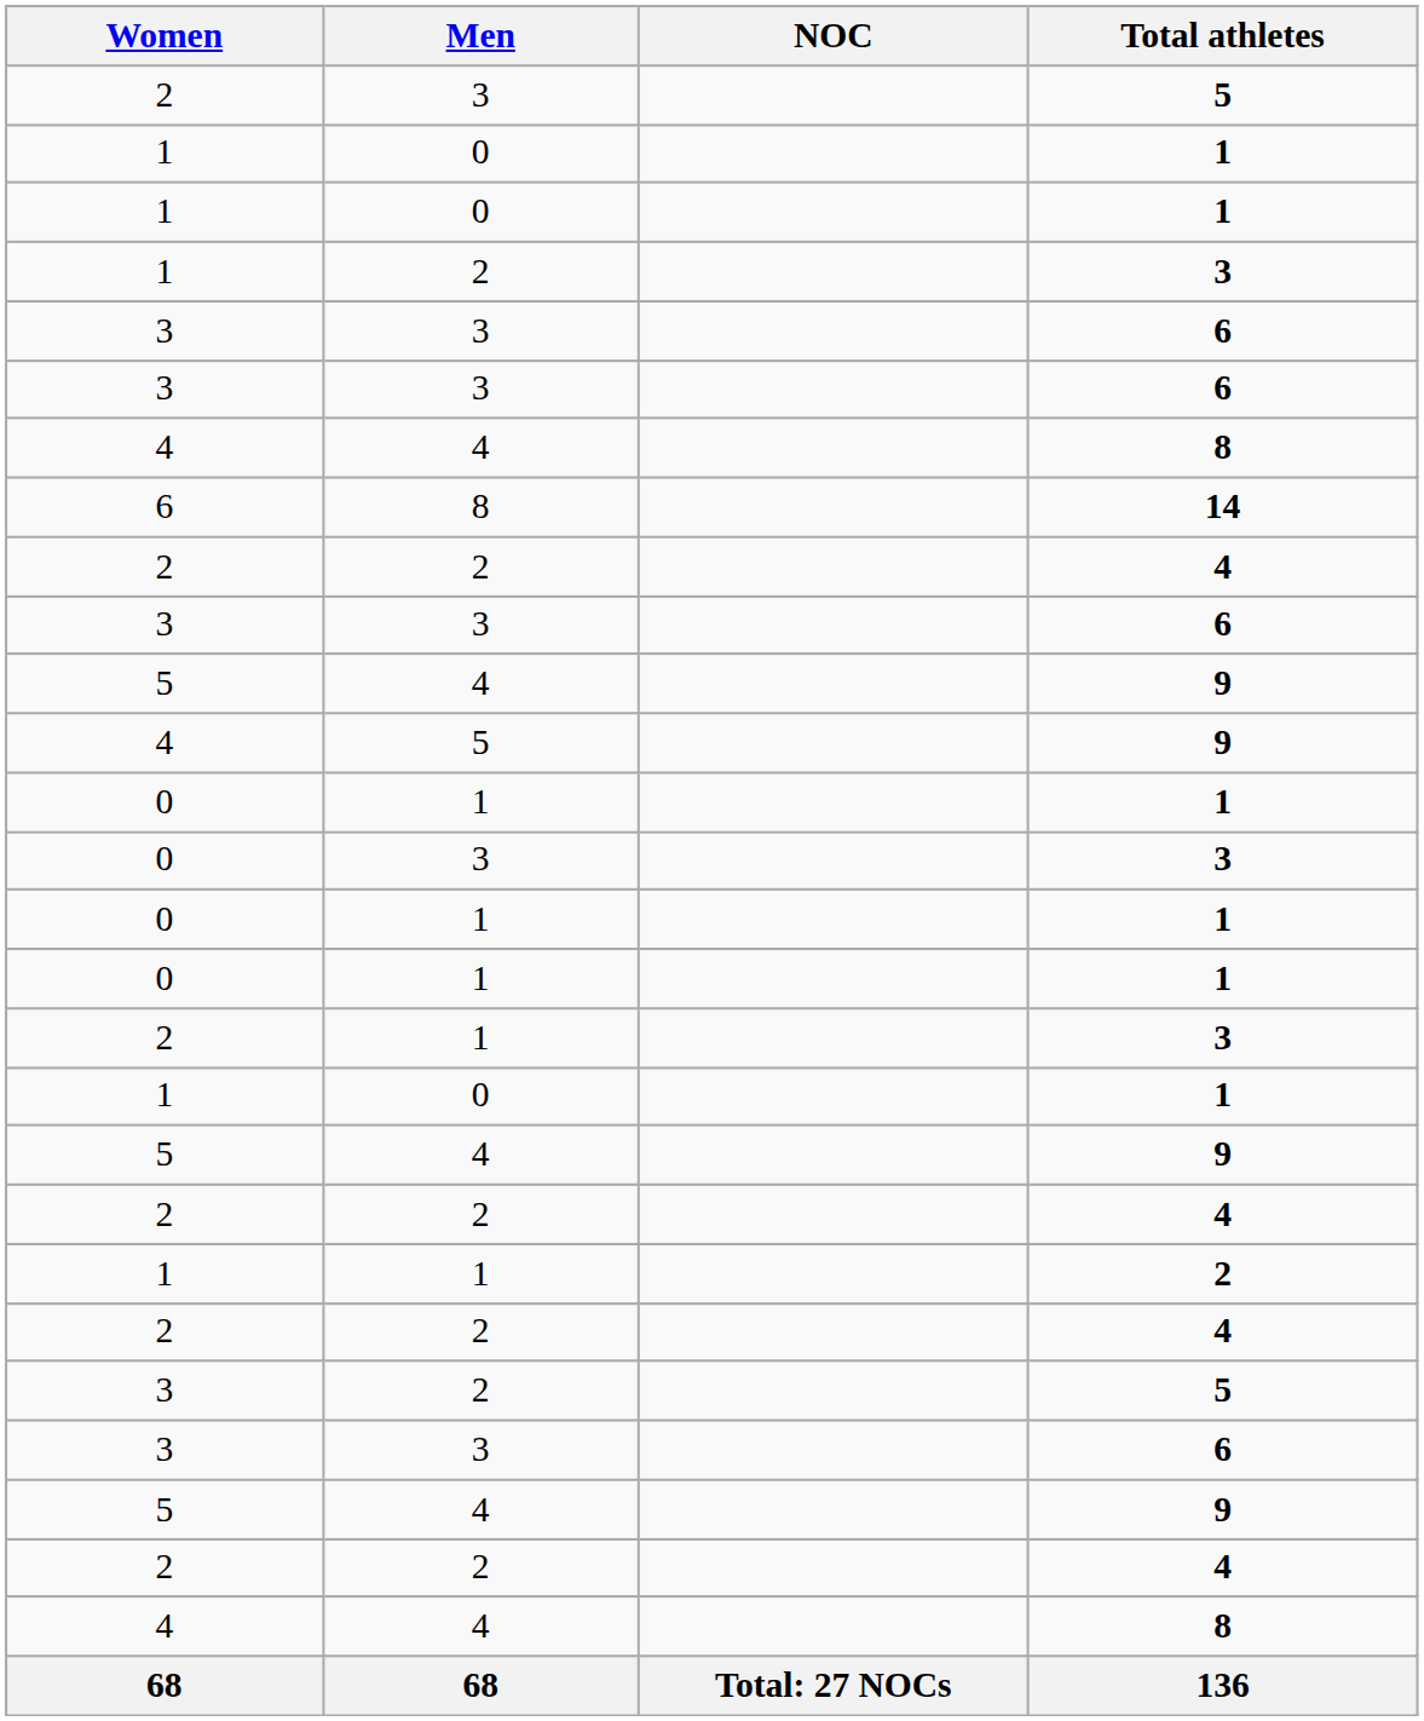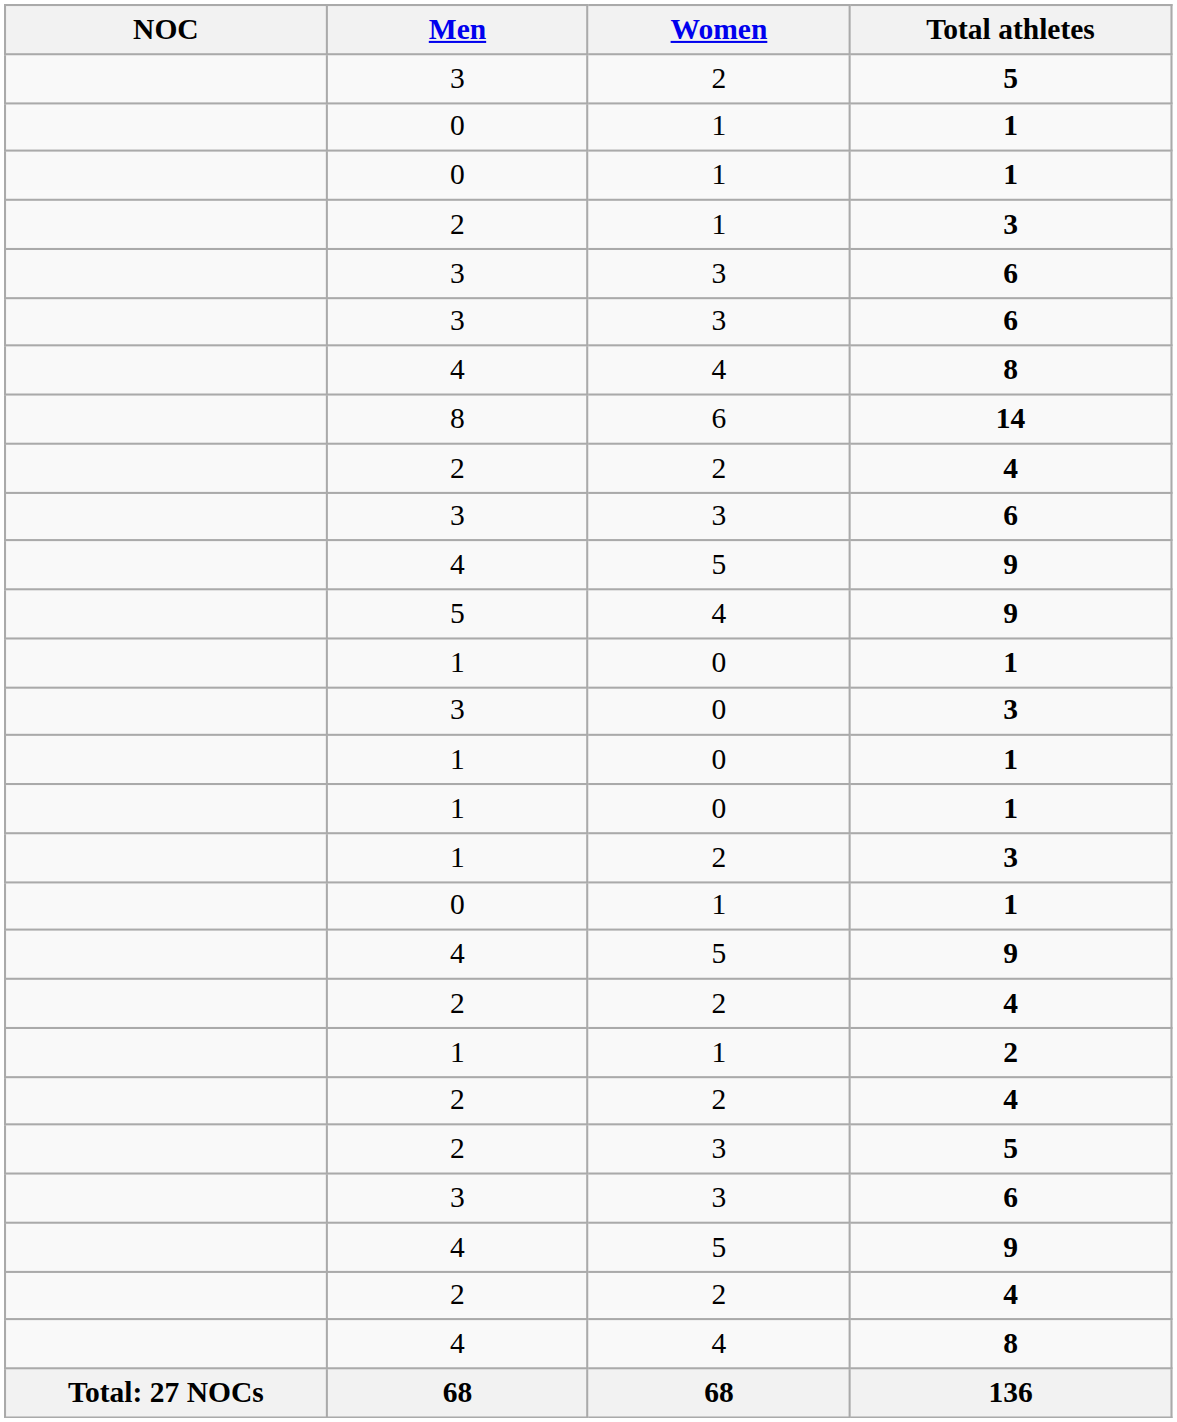 <table class="wikitable collapsible sortable"  style="width:570px; text-align:center; font-size:90%;">
 <tr>
+<th style="text-align:center; width:100px;"><strong>NOC</strong></th>
+<th width=80><strong><a href='#'>Men</a></strong></th>
 <th width=80><strong><a href='#'>Women</a></strong></th>
-<th width=80><strong><a href='#'>Men</a></strong></th>
-<th style="text-align:center; width:100px;"><strong>NOC</strong></th>
 <th width=100><strong>Total athletes</strong></th>
 </tr>
 <tr>
+<td align=left></td>
+<td>3</td>
 <td>2</td>
-<td>3</td>
-<td align=left></td>
 <td><strong>5</strong></td>
 </tr>
 <tr>
+<td align=left></td>
+<td>0</td>
 <td>1</td>
-<td>0</td>
-<td align=left></td>
 <td><strong>1</strong></td>
 </tr>
 <tr>
+<td align=left></td>
+<td>0</td>
 <td>1</td>
-<td>0</td>
-<td align=left></td>
 <td><strong>1</strong></td>
 </tr>
 <tr>
+<td align=left></td>
+<td>2</td>
 <td>1</td>
-<td>2</td>
-<td align=left></td>
 <td><strong>3</strong></td>
 </tr>
 <tr>
+<td align=left></td>
 <td>3</td>
 <td>3</td>
-<td align=left></td>
 <td><strong>6</strong></td>
 </tr>
 <tr>
+<td align=left></td>
 <td>3</td>
 <td>3</td>
-<td align=left></td>
 <td><strong>6</strong></td>
 </tr>
 <tr>
+<td align=left></td>
 <td>4</td>
 <td>4</td>
-<td align=left></td>
 <td><strong>8</strong></td>
 </tr>
 <tr>
+<td align=left></td>
+<td>8</td>
 <td>6</td>
-<td>8</td>
-<td align=left></td>
 <td><strong>14</strong></td>
 </tr>
 <tr>
+<td align=left></td>
 <td>2</td>
 <td>2</td>
-<td align=left></td>
 <td><strong>4</strong></td>
 </tr>
 <tr>
+<td align=left></td>
 <td>3</td>
 <td>3</td>
-<td align=left></td>
 <td><strong>6</strong></td>
 </tr>
 <tr>
+<td align=left></td>
+<td>4</td>
 <td>5</td>
-<td>4</td>
-<td align=left></td>
 <td><strong>9</strong></td>
 </tr>
 <tr>
+<td align=left></td>
+<td>5</td>
 <td>4</td>
-<td>5</td>
-<td align=left></td>
 <td><strong>9</strong></td>
 </tr>
 <tr>
+<td align=left></td>
+<td>1</td>
 <td>0</td>
-<td>1</td>
-<td align=left></td>
 <td><strong>1</strong></td>
 </tr>
 <tr>
+<td align=left></td>
+<td>3</td>
 <td>0</td>
-<td>3</td>
-<td align=left></td>
 <td><strong>3</strong></td>
 </tr>
 <tr>
+<td align=left></td>
+<td>1</td>
 <td>0</td>
-<td>1</td>
-<td align=left></td>
 <td><strong>1</strong></td>
 </tr>
 <tr>
+<td align=left></td>
+<td>1</td>
 <td>0</td>
-<td>1</td>
-<td align=left></td>
 <td><strong>1</strong></td>
 </tr>
 <tr>
+<td align=left></td>
+<td>1</td>
 <td>2</td>
-<td>1</td>
-<td align=left></td>
 <td><strong>3</strong></td>
 </tr>
 <tr>
+<td align=left></td>
+<td>0</td>
 <td>1</td>
-<td>0</td>
-<td align=left></td>
 <td><strong>1</strong></td>
 </tr>
 <tr>
+<td align=left></td>
+<td>4</td>
 <td>5</td>
-<td>4</td>
-<td align=left></td>
 <td><strong>9</strong></td>
 </tr>
 <tr>
+<td align=left></td>
 <td>2</td>
 <td>2</td>
-<td align=left></td>
 <td><strong>4</strong></td>
 </tr>
 <tr>
+<td align=left></td>
 <td>1</td>
 <td>1</td>
-<td align=left></td>
 <td><strong>2</strong></td>
 </tr>
 <tr>
+<td align=left></td>
 <td>2</td>
 <td>2</td>
-<td align=left></td>
 <td><strong>4</strong></td>
 </tr>
 <tr>
+<td align=left></td>
+<td>2</td>
 <td>3</td>
-<td>2</td>
-<td align=left></td>
 <td><strong>5</strong></td>
 </tr>
 <tr>
+<td align=left></td>
 <td>3</td>
 <td>3</td>
-<td align=left></td>
 <td><strong>6</strong></td>
 </tr>
 <tr>
+<td align=left></td>
+<td>4</td>
 <td>5</td>
-<td>4</td>
-<td align=left></td>
 <td><strong>9</strong></td>
 </tr>
 <tr>
+<td align=left></td>
 <td>2</td>
 <td>2</td>
-<td align=left></td>
 <td><strong>4</strong></td>
 </tr>
 <tr>
+<td align=left></td>
 <td>4</td>
 <td>4</td>
-<td align=left></td>
 <td><strong>8</strong></td>
 </tr>
 <tr>
+<th>Total: 27 NOCs</th>
 <th>68</th>
 <th>68</th>
-<th>Total: 27 NOCs</th>
 <th>136</th>
 </tr>
 </table>
